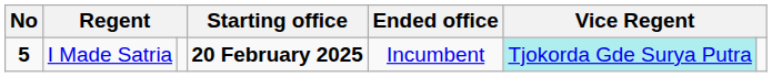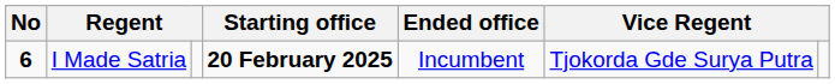 <table class="wikitable" style="text-align:center;">
 <tr>
 <th>No</th>
 <th colspan=2>Regent</th>
 <th>Starting office</th>
 <th>Ended office</th>
 <th colspan=2>Vice Regent</th>
 </tr>
 <tr>
-<td><strong>5</strong></td>
+<td><strong>6</strong></td>
 <td> <a href='#'>I Made Satria</a></td>
 <td bgcolor= ></td>
 <td><strong>20 February 2025</strong></td>
 <td><a href='#'>Incumbent</a></td>
-<td style="background: paleturquoise;"> <a href='#'>Tjokorda Gde Surya Putra</a></td>
+<td> <a href='#'>Tjokorda Gde Surya Putra</a></td>
 <td bgcolor= ></td>
 </tr>
 </table>
